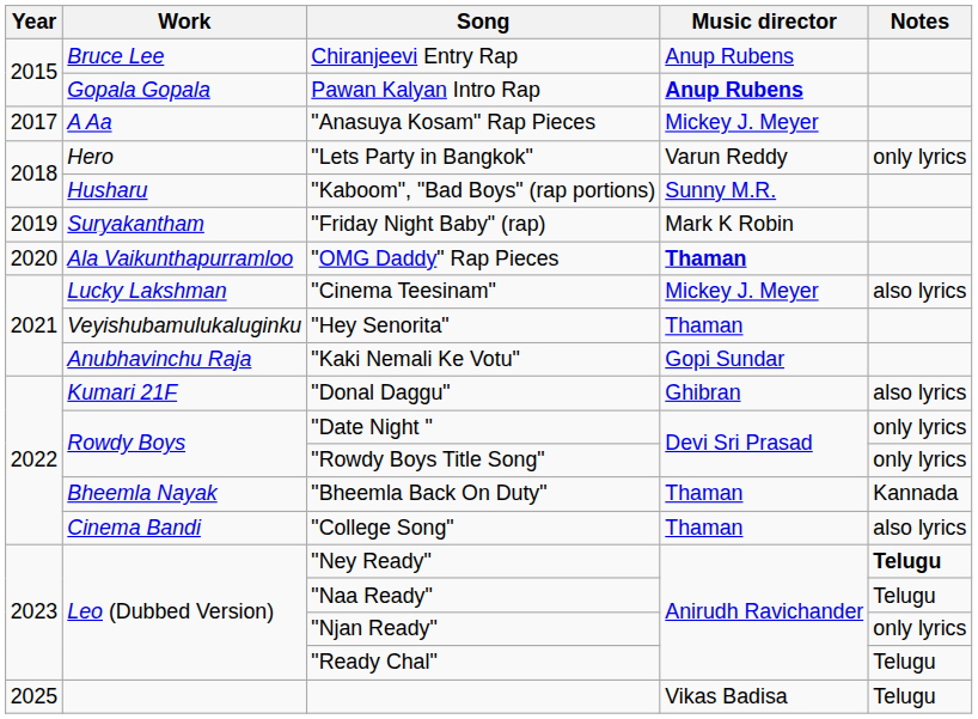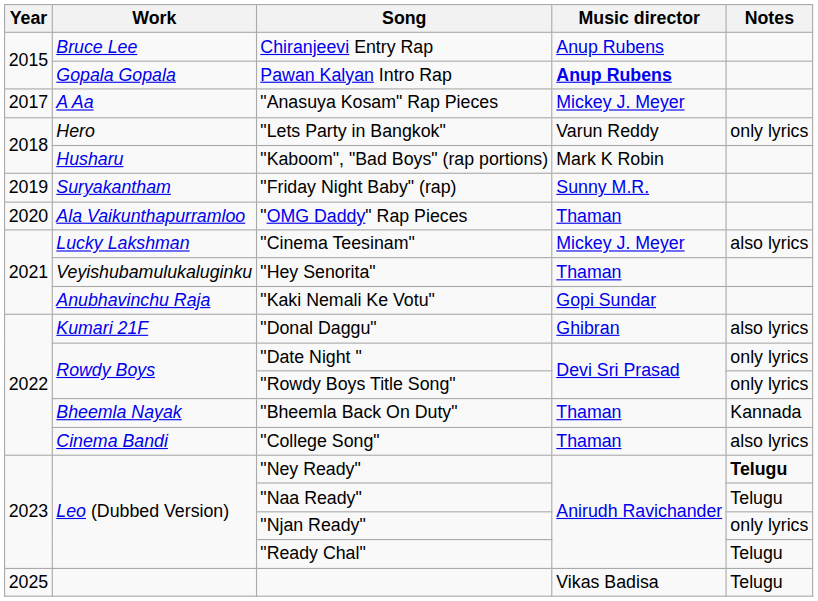 <table class="wikitable sortable plainrowheaders">
 <tr>
 <th scope="col">Year</th>
 <th scope="col">Work</th>
 <th scope="col">Song</th>
 <th scope="col">Music director</th>
 <th>Notes</th>
 </tr>
 <tr>
 <td rowspan="2">2015</td>
 <td><em><a href='#'>Bruce Lee</a></em></td>
 <td><a href='#'>Chiranjeevi</a> Entry Rap</td>
 <td><a href='#'>Anup Rubens</a></td>
 <td></td>
 </tr>
 <tr>
 <td><em><a href='#'>Gopala Gopala</a></em></td>
 <td><a href='#'>Pawan Kalyan</a> Intro Rap</td>
 <td><strong><a href='#'>Anup Rubens</a></strong></td>
 <td></td>
 </tr>
 <tr>
 <td>2017</td>
 <td><em><a href='#'>A Aa</a></em></td>
 <td>"Anasuya Kosam" Rap Pieces</td>
 <td><a href='#'>Mickey J. Meyer</a></td>
 <td></td>
 </tr>
 <tr>
 <td rowspan="2">2018</td>
 <td><em>Hero</em></td>
 <td>"Lets Party in Bangkok"</td>
 <td>Varun Reddy</td>
 <td>only lyrics</td>
 </tr>
 <tr>
 <td><em><a href='#'>Husharu</a></em></td>
 <td>"Kaboom", "Bad Boys" (rap portions)</td>
-<td><a href='#'>Sunny M.R.</a></td>
+<td>Mark K Robin</td>
 <td></td>
 </tr>
 <tr>
 <td>2019</td>
 <td><em><a href='#'>Suryakantham</a></em></td>
 <td>"Friday Night Baby" (rap)</td>
-<td>Mark K Robin</td>
+<td><a href='#'>Sunny M.R.</a></td>
 <td></td>
 </tr>
 <tr>
 <td>2020</td>
 <td><em><a href='#'>Ala Vaikunthapurramloo</a></em></td>
 <td>"<a href='#'>OMG Daddy</a>" Rap Pieces</td>
-<td><strong><a href='#'>Thaman</a></strong></td>
+<td><a href='#'>Thaman</a></td>
 <td></td>
 </tr>
 <tr>
 <td rowspan="3">2021</td>
 <td><em><a href='#'>Lucky Lakshman</a></em></td>
 <td>"Cinema Teesinam"</td>
 <td><a href='#'>Mickey J. Meyer</a></td>
 <td>also lyrics</td>
 </tr>
 <tr>
 <td><em>Veyishubamulukaluginku</em></td>
 <td>"Hey Senorita"</td>
 <td><a href='#'>Thaman</a></td>
 <td></td>
 </tr>
 <tr>
 <td><em><a href='#'>Anubhavinchu Raja</a></em></td>
 <td>"Kaki Nemali Ke Votu"</td>
 <td><a href='#'>Gopi Sundar</a></td>
 <td></td>
 </tr>
 <tr>
 <td rowspan="5">2022</td>
 <td><em><a href='#'>Kumari 21F</a></em></td>
 <td>"Donal Daggu"</td>
 <td><a href='#'>Ghibran</a></td>
 <td>also lyrics</td>
 </tr>
 <tr>
 <td rowspan="2"><em><a href='#'>Rowdy Boys</a></em></td>
 <td>"Date Night "</td>
 <td rowspan="2"><a href='#'>Devi Sri Prasad</a></td>
 <td>only lyrics</td>
 </tr>
 <tr>
 <td>"Rowdy Boys Title Song"</td>
 <td>only lyrics</td>
 </tr>
 <tr>
 <td><em><a href='#'>Bheemla Nayak</a></em></td>
 <td>"Bheemla Back On Duty"</td>
 <td><a href='#'>Thaman</a></td>
 <td>Kannada</td>
 </tr>
 <tr>
 <td><em><a href='#'>Cinema Bandi</a></em></td>
 <td>"College Song"</td>
 <td><a href='#'>Thaman</a></td>
 <td>also lyrics</td>
 </tr>
 <tr>
 <td rowspan="4">2023</td>
 <td rowspan="4"><a href='#'><em>Leo</em></a> (Dubbed Version)</td>
 <td>"Ney Ready"</td>
 <td rowspan="4"><a href='#'>Anirudh Ravichander</a></td>
 <td><strong>Telugu</strong></td>
 </tr>
 <tr>
 <td>"Naa Ready"</td>
 <td>Telugu</td>
 </tr>
 <tr>
 <td>"Njan Ready"</td>
 <td>only lyrics</td>
 </tr>
 <tr>
 <td>"Ready Chal"</td>
 <td>Telugu</td>
 </tr>
 <tr>
 <td>2025</td>
 <td></td>
 <td></td>
 <td>Vikas Badisa</td>
 <td>Telugu</td>
 </tr>
 </table>
